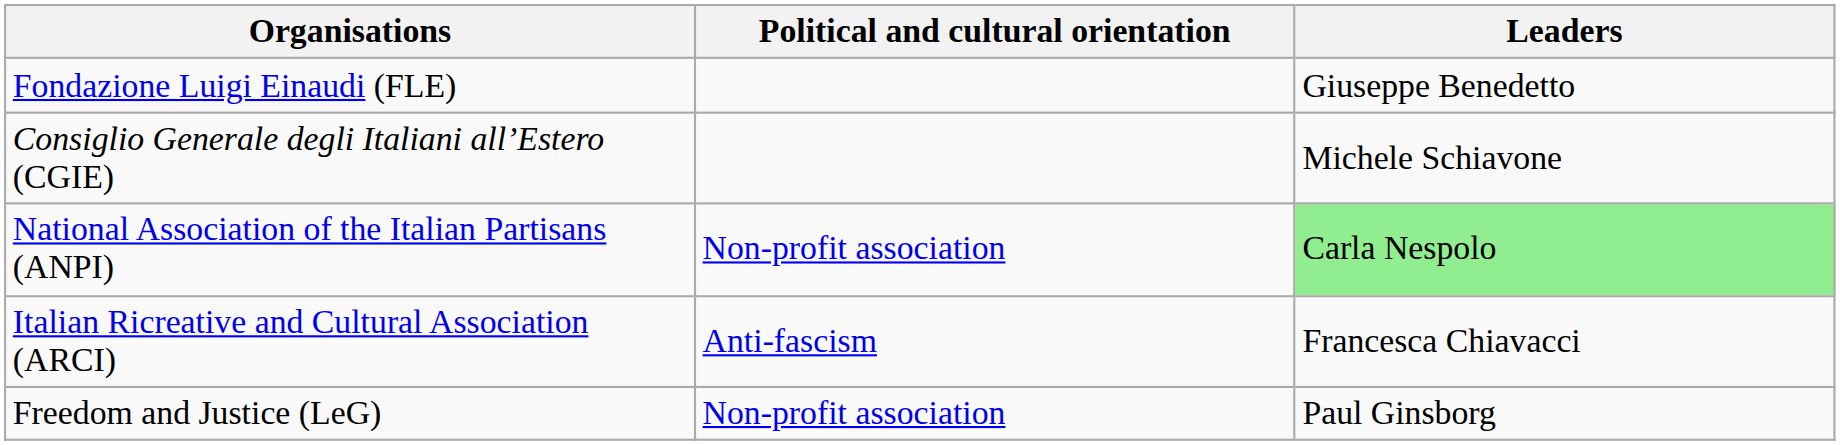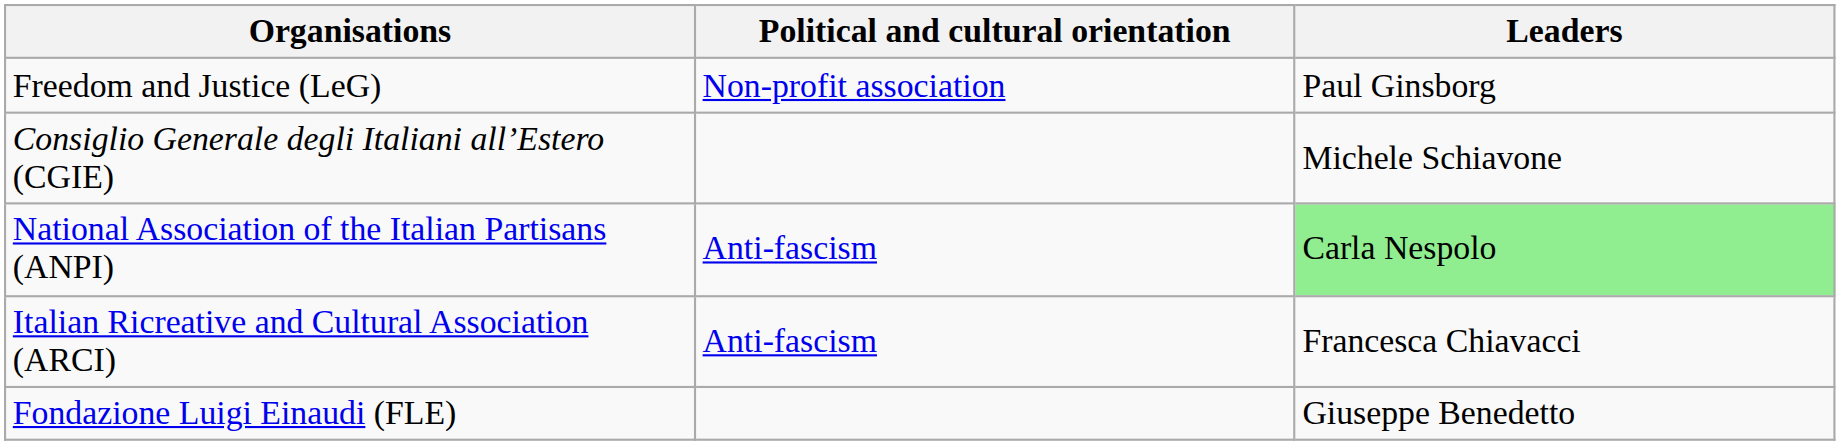 <table class="wikitable">
 <tr>
 <th width=23%>Organisations</th>
 <th width=20%>Political and cultural orientation</th>
 <th width=18%>Leaders</th>
 </tr>
 <tr>
-<td><a href='#'>Fondazione Luigi Einaudi</a> (FLE)</td>
-<td></td>
-<td>Giuseppe Benedetto</td>
+<td>Freedom and Justice (LeG)</td>
+<td><a href='#'>Non-profit association</a></td>
+<td>Paul Ginsborg</td>
 </tr>
 <tr>
 <td><em>Consiglio Generale degli Italiani all’Estero</em> (CGIE)</td>
 <td></td>
 <td>Michele Schiavone</td>
 </tr>
 <tr>
 <td><a href='#'>National Association of the Italian Partisans</a> (ANPI)</td>
-<td><a href='#'>Non-profit association</a></td>
+<td><a href='#'>Anti-fascism</a></td>
 <td style="background: lightgreen;">Carla Nespolo</td>
 </tr>
 <tr>
 <td><a href='#'>Italian Ricreative and Cultural Association</a> (ARCI)</td>
 <td><a href='#'>Anti-fascism</a></td>
 <td>Francesca Chiavacci</td>
 </tr>
 <tr>
-<td>Freedom and Justice (LeG)</td>
-<td><a href='#'>Non-profit association</a></td>
-<td>Paul Ginsborg</td>
+<td><a href='#'>Fondazione Luigi Einaudi</a> (FLE)</td>
+<td></td>
+<td>Giuseppe Benedetto</td>
 </tr>
 </table>
